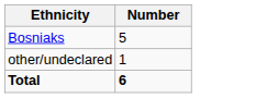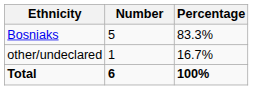 <table class="wikitable">
 <tr>
 <th width="100px">Ethnicity</th>
 <th width="80px">Number</th>
+<th width="80px">Percentage</th>
 </tr>
 <tr>
 <td><a href='#'>Bosniaks</a></td>
 <td>5</td>
+<td>83.3%</td>
 </tr>
 <tr>
 <td>other/undeclared</td>
 <td>1</td>
+<td>16.7%</td>
 </tr>
 <tr>
 <td><strong>Total</strong></td>
 <td><strong>6</strong></td>
+<td><strong>100%</strong></td>
 </tr>
 </table>
